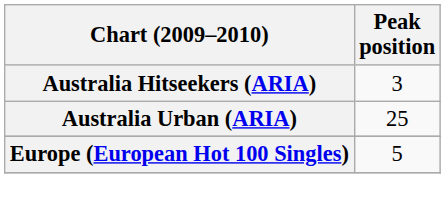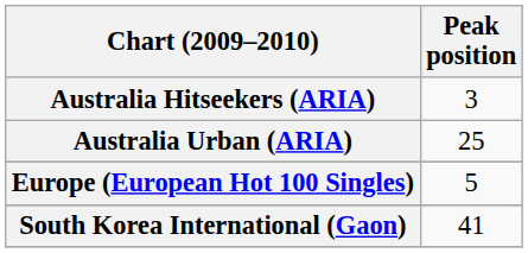 <table class="wikitable sortable plainrowheaders" style="text-align:center">
 <tr>
 <th>Chart (2009–2010)</th>
 <th>Peak<br>position</th>
 </tr>
 <tr>
 <th scope="row">Australia Hitseekers (<a href='#'>ARIA</a>)</th>
 <td>3</td>
 </tr>
 <tr>
 <th scope="row">Australia Urban (<a href='#'>ARIA</a>)</th>
 <td>25</td>
 </tr>
 <tr>
 </tr>
 <tr>
 </tr>
 <tr>
 </tr>
 <tr>
 </tr>
 <tr>
 </tr>
 <tr>
 <th scope="row">Europe (<a href='#'>European Hot 100 Singles</a>)</th>
 <td>5</td>
 </tr>
 <tr>
 </tr>
 <tr>
 </tr>
 <tr>
 </tr>
 <tr>
 </tr>
 <tr>
 </tr>
 <tr>
 </tr>
 <tr>
 </tr>
 <tr>
 </tr>
 <tr>
 </tr>
 <tr>
 </tr>
 <tr>
+<th scope="row">South Korea International (<a href='#'>Gaon</a>)</th>
+<td style="text-align:center;">41</td>
+</tr>
+<tr>
 </tr>
 <tr>
 </tr>
 <tr>
 </tr>
 </table>
